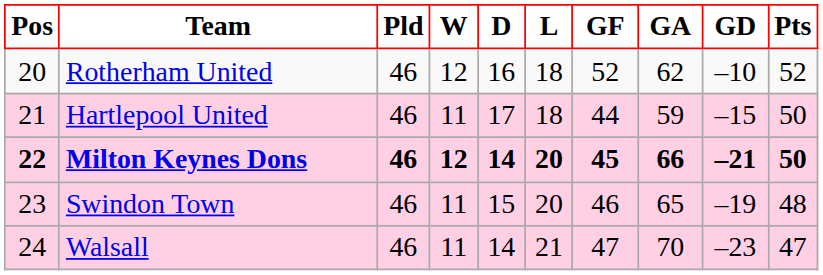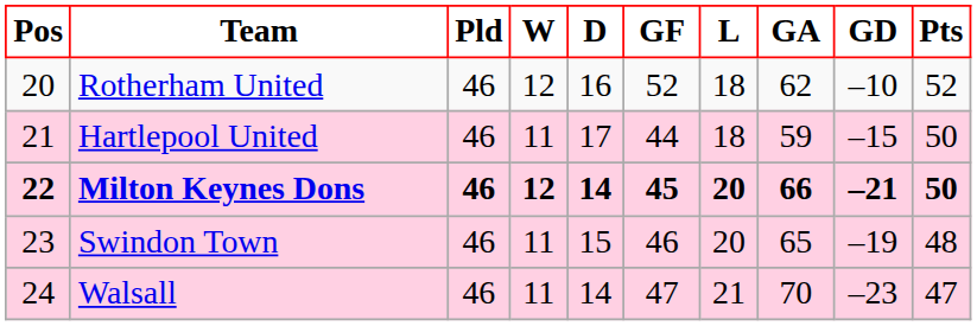 <table class="wikitable" style="text-align: center;">
 <tr>
 <th width=20 style="background:#FFFFFF; color:black; border:1px solid red;">Pos</th>
 <th width=175 style="background:#FFFFFF; color:black; border:1px solid red;">Team</th>
 <th width=20 style="background:#FFFFFF; color:black; border:1px solid red;">Pld</th>
 <th width=20 style="background:#FFFFFF; color:black; border:1px solid red;">W</th>
 <th width=20 style="background:#FFFFFF; color:black; border:1px solid red;">D</th>
+<th width=30 style="background:#FFFFFF; color:black; border:1px solid red;">GF</th>
 <th width=20 style="background:#FFFFFF; color:black; border:1px solid red;">L</th>
-<th width=30 style="background:#FFFFFF; color:black; border:1px solid red;">GF</th>
 <th width=30 style="background:#FFFFFF; color:black; border:1px solid red;">GA</th>
 <th width=30 style="background:#FFFFFF; color:black; border:1px solid red;">GD</th>
 <th width=20 style="background:#FFFFFF; color:black; border:1px solid red;">Pts</th>
 </tr>
 <tr>
 <td>20</td>
 <td align=left><a href='#'>Rotherham United</a></td>
 <td>46</td>
 <td>12</td>
 <td>16</td>
+<td>52</td>
 <td>18</td>
-<td>52</td>
 <td>62</td>
 <td>–10</td>
 <td>52</td>
 </tr>
 <tr bgcolor="#ffd0e3">
 <td>21</td>
 <td align=left><a href='#'>Hartlepool United</a></td>
 <td>46</td>
 <td>11</td>
 <td>17</td>
+<td>44</td>
 <td>18</td>
-<td>44</td>
 <td>59</td>
 <td>–15</td>
 <td>50</td>
 </tr>
 <tr bgcolor="#ffd0e3">
 <td><strong>22</strong></td>
 <td align=left><strong><a href='#'>Milton Keynes Dons</a></strong></td>
 <td><strong>46</strong></td>
 <td><strong>12</strong></td>
 <td><strong>14</strong></td>
+<td><strong>45</strong></td>
 <td><strong>20</strong></td>
-<td><strong>45</strong></td>
 <td><strong>66</strong></td>
 <td><strong>–21</strong></td>
 <td><strong>50</strong></td>
 </tr>
 <tr bgcolor="#ffd0e3">
 <td>23</td>
 <td align=left><a href='#'>Swindon Town</a></td>
 <td>46</td>
 <td>11</td>
 <td>15</td>
+<td>46</td>
 <td>20</td>
-<td>46</td>
 <td>65</td>
 <td>–19</td>
 <td>48</td>
 </tr>
 <tr bgcolor="#ffd0e3">
 <td>24</td>
 <td align=left><a href='#'>Walsall</a></td>
 <td>46</td>
 <td>11</td>
 <td>14</td>
+<td>47</td>
 <td>21</td>
-<td>47</td>
 <td>70</td>
 <td>–23</td>
 <td>47</td>
 </tr>
 </table>
